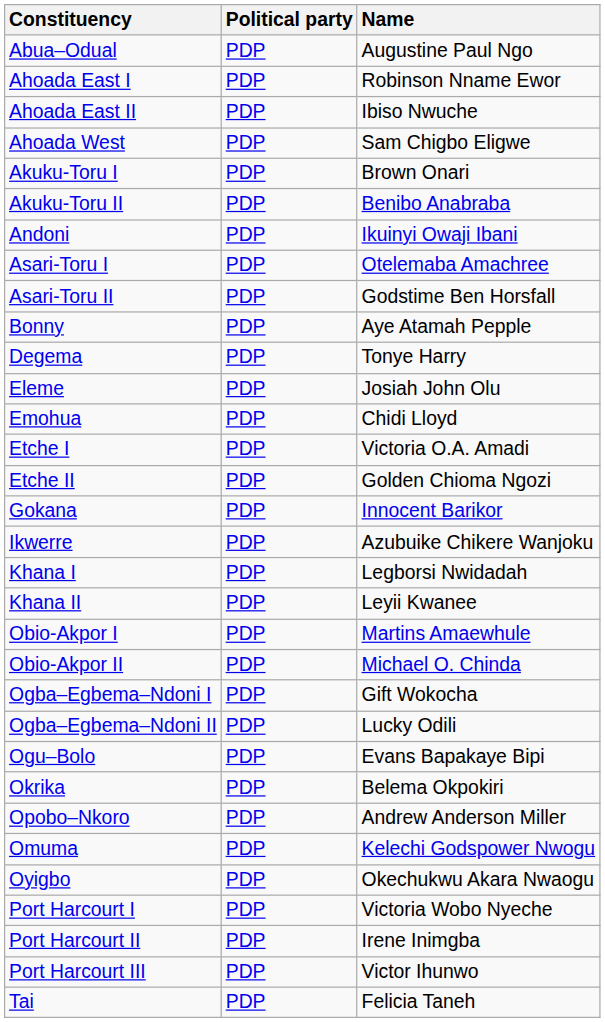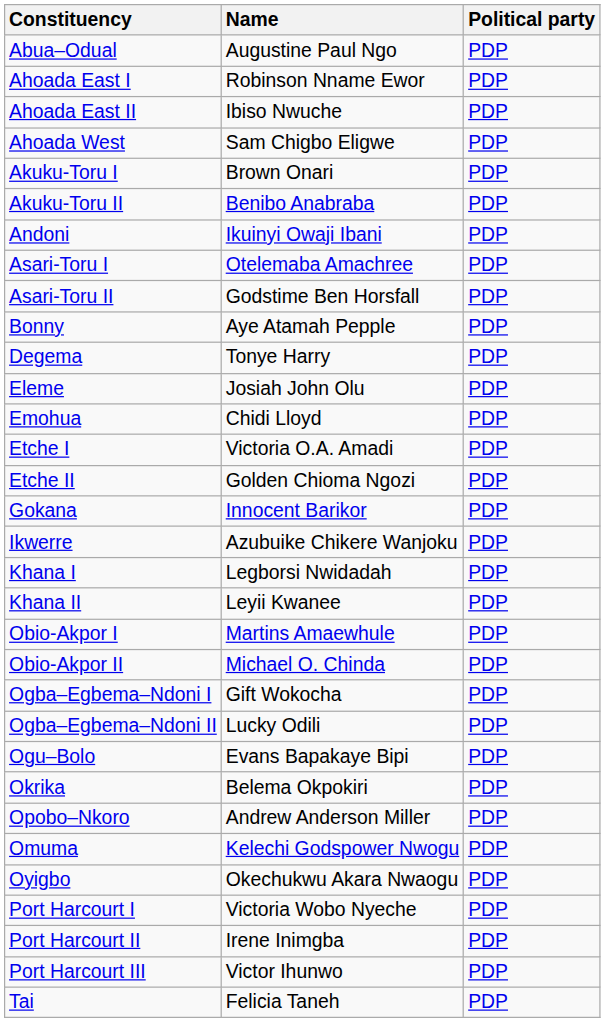 <table class="wikitable sortable">
 <tr>
 <th style="text-align: left">Constituency</th>
+<th style="text-align: left">Name</th>
 <th style="text-align: left">Political party</th>
-<th style="text-align: left">Name</th>
 </tr>
 <tr>
 <td><a href='#'>Abua–Odual</a></td>
+<td>Augustine Paul Ngo</td>
 <td><a href='#'>PDP</a></td>
-<td>Augustine Paul Ngo</td>
 </tr>
 <tr>
 <td><a href='#'>Ahoada East I</a></td>
+<td>Robinson Nname Ewor</td>
 <td><a href='#'>PDP</a></td>
-<td>Robinson Nname Ewor</td>
 </tr>
 <tr>
 <td><a href='#'>Ahoada East II</a></td>
+<td>Ibiso Nwuche</td>
 <td><a href='#'>PDP</a></td>
-<td>Ibiso Nwuche</td>
 </tr>
 <tr>
 <td><a href='#'>Ahoada West</a></td>
+<td>Sam Chigbo Eligwe</td>
 <td><a href='#'>PDP</a></td>
-<td>Sam Chigbo Eligwe</td>
 </tr>
 <tr>
 <td><a href='#'>Akuku-Toru I</a></td>
+<td>Brown Onari</td>
 <td><a href='#'>PDP</a></td>
-<td>Brown Onari</td>
 </tr>
 <tr>
 <td><a href='#'>Akuku-Toru II</a></td>
+<td><a href='#'>Benibo Anabraba</a></td>
 <td><a href='#'>PDP</a></td>
-<td><a href='#'>Benibo Anabraba</a></td>
 </tr>
 <tr>
 <td><a href='#'>Andoni</a></td>
+<td><a href='#'>Ikuinyi Owaji Ibani</a></td>
 <td><a href='#'>PDP</a></td>
-<td><a href='#'>Ikuinyi Owaji Ibani</a></td>
 </tr>
 <tr>
 <td><a href='#'>Asari-Toru I</a></td>
+<td><a href='#'>Otelemaba Amachree</a></td>
 <td><a href='#'>PDP</a></td>
-<td><a href='#'>Otelemaba Amachree</a></td>
 </tr>
 <tr>
 <td><a href='#'>Asari-Toru II</a></td>
+<td>Godstime Ben Horsfall</td>
 <td><a href='#'>PDP</a></td>
-<td>Godstime Ben Horsfall</td>
 </tr>
 <tr>
 <td><a href='#'>Bonny</a></td>
+<td>Aye Atamah Pepple</td>
 <td><a href='#'>PDP</a></td>
-<td>Aye Atamah Pepple</td>
 </tr>
 <tr>
 <td><a href='#'>Degema</a></td>
+<td>Tonye Harry</td>
 <td><a href='#'>PDP</a></td>
-<td>Tonye Harry</td>
 </tr>
 <tr>
 <td><a href='#'>Eleme</a></td>
+<td>Josiah John Olu</td>
 <td><a href='#'>PDP</a></td>
-<td>Josiah John Olu</td>
 </tr>
 <tr>
 <td><a href='#'>Emohua</a></td>
+<td>Chidi Lloyd</td>
 <td><a href='#'>PDP</a></td>
-<td>Chidi Lloyd</td>
 </tr>
 <tr>
 <td><a href='#'>Etche I</a></td>
+<td>Victoria O.A. Amadi</td>
 <td><a href='#'>PDP</a></td>
-<td>Victoria O.A. Amadi</td>
 </tr>
 <tr>
 <td><a href='#'>Etche II</a></td>
+<td>Golden Chioma Ngozi</td>
 <td><a href='#'>PDP</a></td>
-<td>Golden Chioma Ngozi</td>
 </tr>
 <tr>
 <td><a href='#'>Gokana</a></td>
+<td><a href='#'>Innocent Barikor</a></td>
 <td><a href='#'>PDP</a></td>
-<td><a href='#'>Innocent Barikor</a></td>
 </tr>
 <tr>
 <td><a href='#'>Ikwerre</a></td>
+<td>Azubuike Chikere Wanjoku</td>
 <td><a href='#'>PDP</a></td>
-<td>Azubuike Chikere Wanjoku</td>
 </tr>
 <tr>
 <td><a href='#'>Khana I</a></td>
+<td>Legborsi Nwidadah</td>
 <td><a href='#'>PDP</a></td>
-<td>Legborsi Nwidadah</td>
 </tr>
 <tr>
 <td><a href='#'>Khana II</a></td>
+<td>Leyii Kwanee</td>
 <td><a href='#'>PDP</a></td>
-<td>Leyii Kwanee</td>
 </tr>
 <tr>
 <td><a href='#'>Obio-Akpor I</a></td>
+<td><a href='#'>Martins Amaewhule</a></td>
 <td><a href='#'>PDP</a></td>
-<td><a href='#'>Martins Amaewhule</a></td>
 </tr>
 <tr>
 <td><a href='#'>Obio-Akpor II</a></td>
+<td><a href='#'>Michael O. Chinda</a></td>
 <td><a href='#'>PDP</a></td>
-<td><a href='#'>Michael O. Chinda</a></td>
 </tr>
 <tr>
 <td><a href='#'>Ogba–Egbema–Ndoni I</a></td>
+<td>Gift Wokocha</td>
 <td><a href='#'>PDP</a></td>
-<td>Gift Wokocha</td>
 </tr>
 <tr>
 <td><a href='#'>Ogba–Egbema–Ndoni II</a></td>
+<td>Lucky Odili</td>
 <td><a href='#'>PDP</a></td>
-<td>Lucky Odili</td>
 </tr>
 <tr>
 <td><a href='#'>Ogu–Bolo</a></td>
+<td>Evans Bapakaye Bipi</td>
 <td><a href='#'>PDP</a></td>
-<td>Evans Bapakaye Bipi</td>
 </tr>
 <tr>
 <td><a href='#'>Okrika</a></td>
+<td>Belema Okpokiri</td>
 <td><a href='#'>PDP</a></td>
-<td>Belema Okpokiri</td>
 </tr>
 <tr>
 <td><a href='#'>Opobo–Nkoro</a></td>
+<td>Andrew Anderson Miller</td>
 <td><a href='#'>PDP</a></td>
-<td>Andrew Anderson Miller</td>
 </tr>
 <tr>
 <td><a href='#'>Omuma</a></td>
+<td><a href='#'>Kelechi Godspower Nwogu</a></td>
 <td><a href='#'>PDP</a></td>
-<td><a href='#'>Kelechi Godspower Nwogu</a></td>
 </tr>
 <tr>
 <td><a href='#'>Oyigbo</a></td>
+<td>Okechukwu Akara Nwaogu</td>
 <td><a href='#'>PDP</a></td>
-<td>Okechukwu Akara Nwaogu</td>
 </tr>
 <tr>
 <td><a href='#'>Port Harcourt I</a></td>
+<td>Victoria Wobo Nyeche</td>
 <td><a href='#'>PDP</a></td>
-<td>Victoria Wobo Nyeche</td>
 </tr>
 <tr>
 <td><a href='#'>Port Harcourt II</a></td>
+<td>Irene Inimgba</td>
 <td><a href='#'>PDP</a></td>
-<td>Irene Inimgba</td>
 </tr>
 <tr>
 <td><a href='#'>Port Harcourt III</a></td>
+<td>Victor Ihunwo</td>
 <td><a href='#'>PDP</a></td>
-<td>Victor Ihunwo</td>
 </tr>
 <tr>
 <td><a href='#'>Tai</a></td>
+<td>Felicia Taneh</td>
 <td><a href='#'>PDP</a></td>
-<td>Felicia Taneh</td>
 </tr>
 </table>
